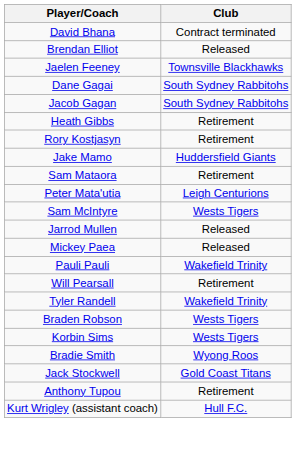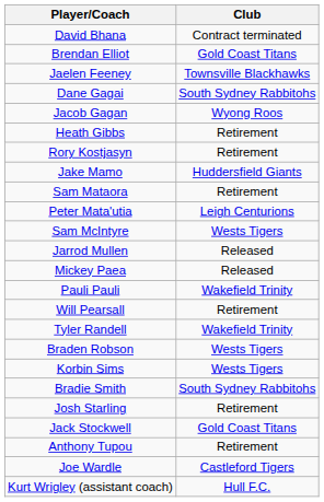 <table class="wikitable sortable" style="text-align: center; font-size:90%">
 <tr style="background:#efefef;">
 <th>Player/Coach</th>
 <th>Club</th>
 </tr>
 <tr>
 <td><a href='#'>David Bhana</a></td>
 <td>Contract terminated</td>
 </tr>
 <tr>
 <td><a href='#'>Brendan Elliot</a></td>
-<td>Released</td>
+<td><a href='#'>Gold Coast Titans</a></td>
 </tr>
 <tr>
 <td><a href='#'>Jaelen Feeney</a></td>
 <td><a href='#'>Townsville Blackhawks</a></td>
 </tr>
 <tr>
 <td><a href='#'>Dane Gagai</a></td>
 <td><a href='#'>South Sydney Rabbitohs</a></td>
 </tr>
 <tr>
 <td><a href='#'>Jacob Gagan</a></td>
-<td><a href='#'>South Sydney Rabbitohs</a></td>
+<td><a href='#'>Wyong Roos</a></td>
 </tr>
 <tr>
 <td><a href='#'>Heath Gibbs</a></td>
 <td>Retirement</td>
 </tr>
 <tr>
 <td><a href='#'>Rory Kostjasyn</a></td>
 <td>Retirement</td>
 </tr>
 <tr>
 <td><a href='#'>Jake Mamo</a></td>
 <td><a href='#'>Huddersfield Giants</a></td>
 </tr>
 <tr>
 <td><a href='#'>Sam Mataora</a></td>
 <td>Retirement</td>
 </tr>
 <tr>
 <td><a href='#'>Peter Mata'utia</a></td>
 <td><a href='#'>Leigh Centurions</a></td>
 </tr>
 <tr>
 <td><a href='#'>Sam McIntyre</a></td>
 <td><a href='#'>Wests Tigers</a></td>
 </tr>
 <tr>
 <td><a href='#'>Jarrod Mullen</a></td>
 <td>Released</td>
 </tr>
 <tr>
 <td><a href='#'>Mickey Paea</a></td>
 <td>Released</td>
 </tr>
 <tr>
 <td><a href='#'>Pauli Pauli</a></td>
 <td><a href='#'>Wakefield Trinity</a></td>
 </tr>
 <tr>
 <td><a href='#'>Will Pearsall</a></td>
 <td>Retirement</td>
 </tr>
 <tr>
 <td><a href='#'>Tyler Randell</a></td>
 <td><a href='#'>Wakefield Trinity</a></td>
 </tr>
 <tr>
 <td><a href='#'>Braden Robson</a></td>
 <td><a href='#'>Wests Tigers</a></td>
 </tr>
 <tr>
 <td><a href='#'>Korbin Sims</a></td>
 <td><a href='#'>Wests Tigers</a></td>
 </tr>
 <tr>
 <td><a href='#'>Bradie Smith</a></td>
-<td><a href='#'>Wyong Roos</a></td>
+<td><a href='#'>South Sydney Rabbitohs</a></td>
+</tr>
+<tr>
+<td><a href='#'>Josh Starling</a></td>
+<td>Retirement</td>
 </tr>
 <tr>
 <td><a href='#'>Jack Stockwell</a></td>
 <td><a href='#'>Gold Coast Titans</a></td>
 </tr>
 <tr>
 <td><a href='#'>Anthony Tupou</a></td>
 <td>Retirement</td>
 </tr>
 <tr>
+<td><a href='#'>Joe Wardle</a></td>
+<td><a href='#'>Castleford Tigers</a></td>
+</tr>
+<tr>
 <td><a href='#'>Kurt Wrigley</a> (assistant coach)</td>
 <td><a href='#'>Hull F.C.</a></td>
 </tr>
 </table>
